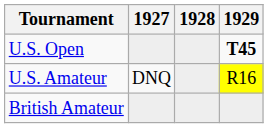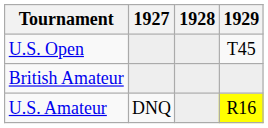 <table class="wikitable" style="font-size:95%;text-align:center;">
 <tr>
 <th>Tournament</th>
 <th>1927</th>
 <th>1928</th>
 <th>1929</th>
 </tr>
 <tr>
 <td align=left><a href='#'>U.S. Open</a></td>
 <td style="background:#eeeeee;"></td>
 <td style="background:#eeeeee;"></td>
-<td><strong>T45</strong></td>
+<td>T45</td>
+</tr>
+<tr>
+<td><a href='#'>British Amateur</a></td>
+<td style="background:#eeeeee;"></td>
+<td style="background:#eeeeee;"></td>
+<td style="background:#eeeeee;"></td>
 </tr>
 <tr>
 <td align=left><a href='#'>U.S. Amateur</a></td>
 <td>DNQ</td>
 <td style="background:#eeeeee;"></td>
 <td style="background:yellow;">R16</td>
 </tr>
-<tr>
-<td><a href='#'>British Amateur</a></td>
-<td style="background:#eeeeee;"></td>
-<td style="background:#eeeeee;"></td>
-<td style="background:#eeeeee;"></td>
-</tr>
 </table>
